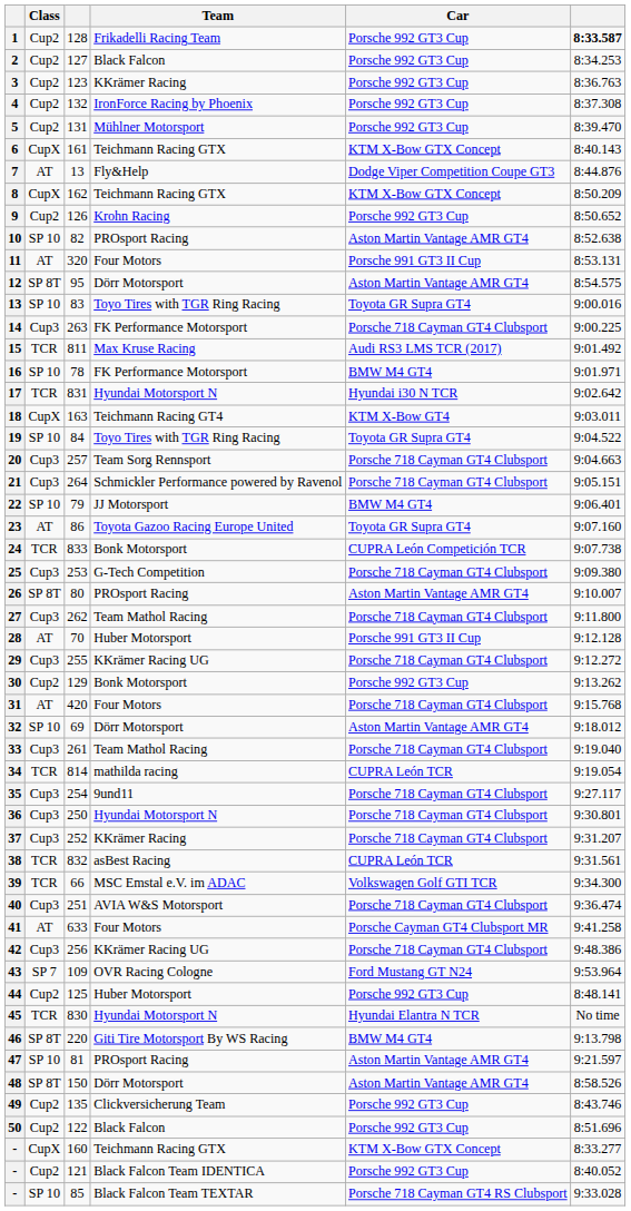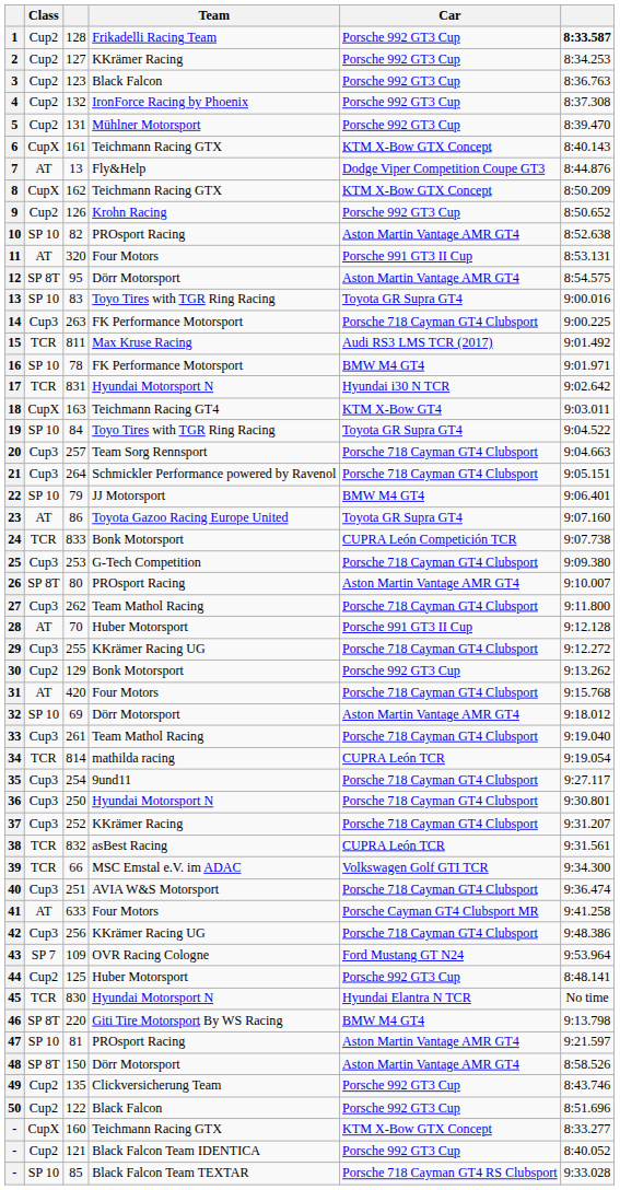 <table class="wikitable" style="font-size: 85%;">
 <tr>
 <th scope="col"></th>
 <th scope="col">Class</th>
 <th scope="col"></th>
 <th scope="col">Team</th>
 <th scope="col">Car</th>
 <th scope="col"></th>
 </tr>
 <tr>
 <th>1</th>
 <td align="center">Cup2</td>
 <td align=center>128</td>
 <td> <a href='#'>Frikadelli Racing Team</a></td>
 <td><a href='#'>Porsche 992 GT3 Cup</a></td>
 <td align="center"><strong>8:33.587</strong></td>
 </tr>
 <tr>
 <th>2</th>
 <td align="center">Cup2</td>
 <td align=center>127</td>
-<td> Black Falcon</td>
+<td> KKrämer Racing</td>
 <td><a href='#'>Porsche 992 GT3 Cup</a></td>
 <td align="center">8:34.253</td>
 </tr>
 <tr>
 <th>3</th>
 <td align="center">Cup2</td>
 <td align=center>123</td>
-<td> KKrämer Racing</td>
+<td> Black Falcon</td>
 <td><a href='#'>Porsche 992 GT3 Cup</a></td>
 <td align="center">8:36.763</td>
 </tr>
 <tr>
 <th>4</th>
 <td align="center">Cup2</td>
 <td align=center>132</td>
 <td> <a href='#'>IronForce Racing by Phoenix</a></td>
 <td><a href='#'>Porsche 992 GT3 Cup</a></td>
 <td align="center">8:37.308</td>
 </tr>
 <tr>
 <th>5</th>
 <td align="center">Cup2</td>
 <td align=center>131</td>
 <td> <a href='#'>Mühlner Motorsport</a></td>
 <td><a href='#'>Porsche 992 GT3 Cup</a></td>
 <td align="center">8:39.470</td>
 </tr>
 <tr>
 <th>6</th>
 <td align="center">CupX</td>
 <td align=center>161</td>
 <td> Teichmann Racing GTX</td>
 <td><a href='#'>KTM X-Bow GTX Concept</a></td>
 <td align="center">8:40.143</td>
 </tr>
 <tr>
 <th>7</th>
 <td align="center">AT</td>
 <td align=center>13</td>
 <td> Fly&Help</td>
 <td><a href='#'>Dodge Viper Competition Coupe GT3</a></td>
 <td align="center">8:44.876</td>
 </tr>
 <tr>
 <th>8</th>
 <td align="center">CupX</td>
 <td align=center>162</td>
 <td> Teichmann Racing GTX</td>
 <td><a href='#'>KTM X-Bow GTX Concept</a></td>
 <td align="center">8:50.209</td>
 </tr>
 <tr>
 <th>9</th>
 <td align="center">Cup2</td>
 <td align=center>126</td>
 <td> <a href='#'>Krohn Racing</a></td>
 <td><a href='#'>Porsche 992 GT3 Cup</a></td>
 <td align="center">8:50.652</td>
 </tr>
 <tr>
 <th>10</th>
 <td align="center">SP 10</td>
 <td align=center>82</td>
 <td> PROsport Racing</td>
 <td><a href='#'>Aston Martin Vantage AMR GT4</a></td>
 <td align="center">8:52.638</td>
 </tr>
 <tr>
 <th>11</th>
 <td align="center">AT</td>
 <td align=center>320</td>
 <td> Four Motors</td>
 <td><a href='#'>Porsche 991 GT3 II Cup</a></td>
 <td align="center">8:53.131</td>
 </tr>
 <tr>
 <th>12</th>
 <td align="center">SP 8T</td>
 <td align=center>95</td>
 <td> Dörr Motorsport</td>
 <td><a href='#'>Aston Martin Vantage AMR GT4</a></td>
 <td align="center">8:54.575</td>
 </tr>
 <tr>
 <th>13</th>
 <td align="center">SP 10</td>
 <td align=center>83</td>
 <td> <a href='#'>Toyo Tires</a> with <a href='#'>TGR</a> Ring Racing</td>
 <td><a href='#'>Toyota GR Supra GT4</a></td>
 <td align="center">9:00.016</td>
 </tr>
 <tr>
 <th>14</th>
 <td align="center">Cup3</td>
 <td align=center>263</td>
 <td> FK Performance Motorsport</td>
 <td><a href='#'>Porsche 718 Cayman GT4 Clubsport</a></td>
 <td align="center">9:00.225</td>
 </tr>
 <tr>
 <th>15</th>
 <td align="center">TCR</td>
 <td align=center>811</td>
 <td> <a href='#'>Max Kruse Racing</a></td>
 <td><a href='#'>Audi RS3 LMS TCR (2017)</a></td>
 <td align="center">9:01.492</td>
 </tr>
 <tr>
 <th>16</th>
 <td align="center">SP 10</td>
 <td align=center>78</td>
 <td> FK Performance Motorsport</td>
 <td><a href='#'>BMW M4 GT4</a></td>
 <td align="center">9:01.971</td>
 </tr>
 <tr>
 <th>17</th>
 <td align="center">TCR</td>
 <td align=center>831</td>
 <td> <a href='#'>Hyundai Motorsport N</a></td>
 <td><a href='#'>Hyundai i30 N TCR</a></td>
 <td align="center">9:02.642</td>
 </tr>
 <tr>
 <th>18</th>
 <td align="center">CupX</td>
 <td align=center>163</td>
 <td> Teichmann Racing GT4</td>
 <td><a href='#'>KTM X-Bow GT4</a></td>
 <td align="center">9:03.011</td>
 </tr>
 <tr>
 <th>19</th>
 <td align="center">SP 10</td>
 <td align=center>84</td>
 <td> <a href='#'>Toyo Tires</a> with <a href='#'>TGR</a> Ring Racing</td>
 <td><a href='#'>Toyota GR Supra GT4</a></td>
 <td align="center">9:04.522</td>
 </tr>
 <tr>
 <th>20</th>
 <td align="center">Cup3</td>
 <td align=center>257</td>
 <td> Team Sorg Rennsport</td>
 <td><a href='#'>Porsche 718 Cayman GT4 Clubsport</a></td>
 <td align="center">9:04.663</td>
 </tr>
 <tr>
 <th>21</th>
 <td align="center">Cup3</td>
 <td align=center>264</td>
 <td> Schmickler Performance powered by Ravenol</td>
 <td><a href='#'>Porsche 718 Cayman GT4 Clubsport</a></td>
 <td align="center">9:05.151</td>
 </tr>
 <tr>
 <th>22</th>
 <td align="center">SP 10</td>
 <td align=center>79</td>
 <td> JJ Motorsport</td>
 <td><a href='#'>BMW M4 GT4</a></td>
 <td align="center">9:06.401</td>
 </tr>
 <tr>
 <th>23</th>
 <td align="center">AT</td>
 <td align=center>86</td>
 <td> <a href='#'>Toyota Gazoo Racing Europe United</a></td>
 <td><a href='#'>Toyota GR Supra GT4</a></td>
 <td align="center">9:07.160</td>
 </tr>
 <tr>
 <th>24</th>
 <td align="center">TCR</td>
 <td align=center>833</td>
 <td> Bonk Motorsport</td>
 <td><a href='#'>CUPRA León Competición TCR</a></td>
 <td align="center">9:07.738</td>
 </tr>
 <tr>
 <th>25</th>
 <td align="center">Cup3</td>
 <td align=center>253</td>
 <td> G-Tech Competition</td>
 <td><a href='#'>Porsche 718 Cayman GT4 Clubsport</a></td>
 <td align="center">9:09.380</td>
 </tr>
 <tr>
 <th>26</th>
 <td align="center">SP 8T</td>
 <td align=center>80</td>
 <td> PROsport Racing</td>
 <td><a href='#'>Aston Martin Vantage AMR GT4</a></td>
 <td align="center">9:10.007</td>
 </tr>
 <tr>
 <th>27</th>
 <td align="center">Cup3</td>
 <td align=center>262</td>
 <td> Team Mathol Racing</td>
 <td><a href='#'>Porsche 718 Cayman GT4 Clubsport</a></td>
 <td align="center">9:11.800</td>
 </tr>
 <tr>
 <th>28</th>
 <td align="center">AT</td>
 <td align=center>70</td>
 <td> Huber Motorsport</td>
 <td><a href='#'>Porsche 991 GT3 II Cup</a></td>
 <td align="center">9:12.128</td>
 </tr>
 <tr>
 <th>29</th>
 <td align="center">Cup3</td>
 <td align=center>255</td>
 <td> KKrämer Racing UG</td>
 <td><a href='#'>Porsche 718 Cayman GT4 Clubsport</a></td>
 <td align="center">9:12.272</td>
 </tr>
 <tr>
 <th>30</th>
 <td align="center">Cup2</td>
 <td align=center>129</td>
 <td> Bonk Motorsport</td>
 <td><a href='#'>Porsche 992 GT3 Cup</a></td>
 <td align="center">9:13.262</td>
 </tr>
 <tr>
 <th>31</th>
 <td align="center">AT</td>
 <td align=center>420</td>
 <td> Four Motors</td>
 <td><a href='#'>Porsche 718 Cayman GT4 Clubsport</a></td>
 <td align="center">9:15.768</td>
 </tr>
 <tr>
 <th>32</th>
 <td align="center">SP 10</td>
 <td align=center>69</td>
 <td> Dörr Motorsport</td>
 <td><a href='#'>Aston Martin Vantage AMR GT4</a></td>
 <td align="center">9:18.012</td>
 </tr>
 <tr>
 <th>33</th>
 <td align="center">Cup3</td>
 <td align=center>261</td>
 <td> Team Mathol Racing</td>
 <td><a href='#'>Porsche 718 Cayman GT4 Clubsport</a></td>
 <td align="center">9:19.040</td>
 </tr>
 <tr>
 <th>34</th>
 <td align="center">TCR</td>
 <td align=center>814</td>
 <td> mathilda racing</td>
 <td><a href='#'>CUPRA León TCR</a></td>
 <td align="center">9:19.054</td>
 </tr>
 <tr>
 <th>35</th>
 <td align="center">Cup3</td>
 <td align=center>254</td>
 <td> 9und11</td>
 <td><a href='#'>Porsche 718 Cayman GT4 Clubsport</a></td>
 <td align="center">9:27.117</td>
 </tr>
 <tr>
 <th>36</th>
 <td align="center">Cup3</td>
 <td align=center>250</td>
 <td> <a href='#'>Hyundai Motorsport N</a></td>
 <td><a href='#'>Porsche 718 Cayman GT4 Clubsport</a></td>
 <td align="center">9:30.801</td>
 </tr>
 <tr>
 <th>37</th>
 <td align="center">Cup3</td>
 <td align=center>252</td>
 <td> KKrämer Racing</td>
 <td><a href='#'>Porsche 718 Cayman GT4 Clubsport</a></td>
 <td align="center">9:31.207</td>
 </tr>
 <tr>
 <th>38</th>
 <td align="center">TCR</td>
 <td align=center>832</td>
 <td> asBest Racing</td>
 <td><a href='#'>CUPRA León TCR</a></td>
 <td align="center">9:31.561</td>
 </tr>
 <tr>
 <th>39</th>
 <td align="center">TCR</td>
 <td align=center>66</td>
 <td> MSC Emstal e.V. im <a href='#'>ADAC</a></td>
 <td><a href='#'>Volkswagen Golf GTI TCR</a></td>
 <td align="center">9:34.300</td>
 </tr>
 <tr>
 <th>40</th>
 <td align="center">Cup3</td>
 <td align=center>251</td>
 <td> AVIA W&S Motorsport</td>
 <td><a href='#'>Porsche 718 Cayman GT4 Clubsport</a></td>
 <td align="center">9:36.474</td>
 </tr>
 <tr>
 <th>41</th>
 <td align="center">AT</td>
 <td align=center>633</td>
 <td> Four Motors</td>
 <td><a href='#'>Porsche Cayman GT4 Clubsport MR</a></td>
 <td align="center">9:41.258</td>
 </tr>
 <tr>
 <th>42</th>
 <td align="center">Cup3</td>
 <td align=center>256</td>
 <td> KKrämer Racing UG</td>
 <td><a href='#'>Porsche 718 Cayman GT4 Clubsport</a></td>
 <td align="center">9:48.386</td>
 </tr>
 <tr>
 <th>43</th>
 <td align="center">SP 7</td>
 <td align=center>109</td>
 <td> OVR Racing Cologne</td>
 <td><a href='#'>Ford Mustang GT N24</a></td>
 <td align="center">9:53.964</td>
 </tr>
 <tr>
 <th>44</th>
 <td align="center">Cup2</td>
 <td align=center>125</td>
 <td> Huber Motorsport</td>
 <td><a href='#'>Porsche 992 GT3 Cup</a></td>
 <td align="center">8:48.141</td>
 </tr>
 <tr>
 <th>45</th>
 <td align="center">TCR</td>
 <td align=center>830</td>
 <td> <a href='#'>Hyundai Motorsport N</a></td>
 <td><a href='#'>Hyundai Elantra N TCR</a></td>
 <td align="center">No time</td>
 </tr>
 <tr>
 <th>46</th>
 <td align="center">SP 8T</td>
 <td align=center>220</td>
 <td> <a href='#'>Giti Tire Motorsport</a> By WS Racing</td>
 <td><a href='#'>BMW M4 GT4</a></td>
 <td align="center">9:13.798</td>
 </tr>
 <tr>
 <th>47</th>
 <td align="center">SP 10</td>
 <td align=center>81</td>
 <td> PROsport Racing</td>
 <td><a href='#'>Aston Martin Vantage AMR GT4</a></td>
 <td align="center">9:21.597</td>
 </tr>
 <tr>
 <th>48</th>
 <td align="center">SP 8T</td>
 <td align=center>150</td>
 <td> Dörr Motorsport</td>
 <td><a href='#'>Aston Martin Vantage AMR GT4</a></td>
 <td align="center">8:58.526</td>
 </tr>
 <tr>
 <th>49</th>
 <td align="center">Cup2</td>
 <td align=center>135</td>
 <td> Clickversicherung Team</td>
 <td><a href='#'>Porsche 992 GT3 Cup</a></td>
 <td align="center">8:43.746</td>
 </tr>
 <tr>
 <th>50</th>
 <td align="center">Cup2</td>
 <td align=center>122</td>
 <td> Black Falcon</td>
 <td><a href='#'>Porsche 992 GT3 Cup</a></td>
 <td align="center">8:51.696</td>
 </tr>
 <tr>
 <th>-</th>
 <td align="center">CupX</td>
 <td align=center>160</td>
 <td> Teichmann Racing GTX</td>
 <td><a href='#'>KTM X-Bow GTX Concept</a></td>
 <td align="center">8:33.277</td>
 </tr>
 <tr>
 <th>-</th>
 <td align="center">Cup2</td>
 <td align=center>121</td>
 <td> Black Falcon Team IDENTICA</td>
 <td><a href='#'>Porsche 992 GT3 Cup</a></td>
 <td align="center">8:40.052</td>
 </tr>
 <tr>
 <th>-</th>
 <td align="center">SP 10</td>
 <td align=center>85</td>
 <td> Black Falcon Team TEXTAR</td>
 <td><a href='#'>Porsche 718 Cayman GT4 RS Clubsport</a></td>
 <td align="center">9:33.028</td>
 </tr>
 </table>
